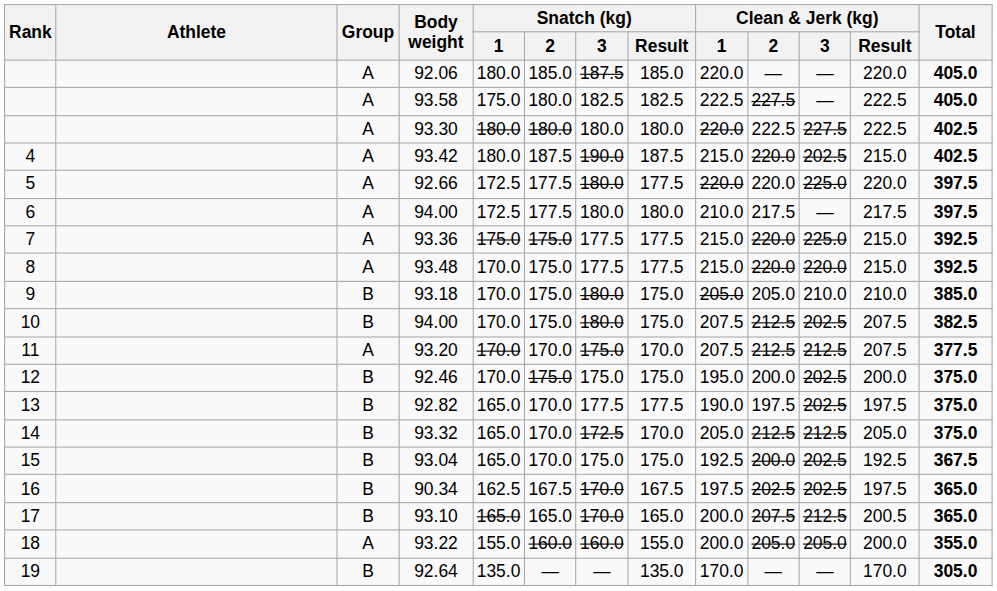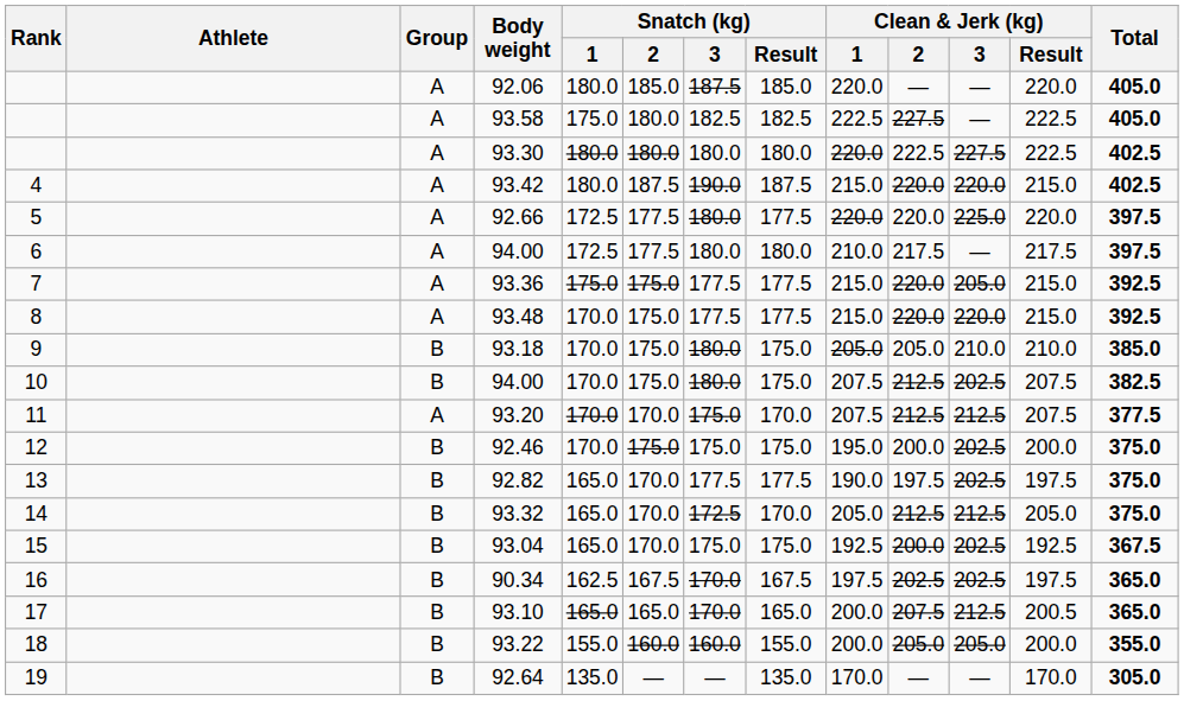 <table class = "wikitable" style="text-align:center;">
 <tr>
 <th rowspan=2 width=40>Rank</th>
 <th rowspan=2 width=250>Athlete</th>
 <th rowspan=2 width=50>Group</th>
 <th rowspan=2 width=60>Body weight</th>
 <th colspan=4>Snatch (kg)</th>
 <th colspan=4>Clean & Jerk (kg)</th>
 <th rowspan=2 width=60>Total</th>
 </tr>
 <tr>
 <th width=40>1</th>
 <th width=40>2</th>
 <th width=40>3</th>
 <th width=55>Result</th>
 <th width=40>1</th>
 <th width=40>2</th>
 <th width=40>3</th>
 <th width=55>Result</th>
 </tr>
 <tr>
 <td></td>
 <td align=left></td>
 <td>A</td>
 <td>92.06</td>
 <td>180.0</td>
 <td>185.0</td>
 <td><s>187.5</s></td>
 <td>185.0</td>
 <td>220.0</td>
 <td>—</td>
 <td>—</td>
 <td>220.0</td>
 <td><strong>405.0 </strong></td>
 </tr>
 <tr>
 <td></td>
 <td align=left></td>
 <td>A</td>
 <td>93.58</td>
 <td>175.0</td>
 <td>180.0</td>
 <td>182.5</td>
 <td>182.5</td>
 <td>222.5</td>
 <td><s>227.5</s></td>
 <td>—</td>
 <td>222.5</td>
 <td><strong>405.0 </strong></td>
 </tr>
 <tr>
 <td></td>
 <td align=left></td>
 <td>A</td>
 <td>93.30</td>
 <td><s>180.0</s></td>
 <td><s>180.0</s></td>
 <td>180.0</td>
 <td>180.0</td>
 <td><s>220.0</s></td>
 <td>222.5</td>
 <td><s>227.5</s></td>
 <td>222.5</td>
 <td><strong>402.5 </strong></td>
 </tr>
 <tr>
 <td>4</td>
 <td align=left></td>
 <td>A</td>
 <td>93.42</td>
 <td>180.0</td>
 <td>187.5</td>
 <td><s>190.0</s></td>
 <td>187.5</td>
 <td>215.0</td>
 <td><s>220.0</s></td>
-<td><s>202.5</s></td>
+<td><s>220.0</s></td>
 <td>215.0</td>
 <td><strong>402.5 </strong></td>
 </tr>
 <tr>
 <td>5</td>
 <td align=left></td>
 <td>A</td>
 <td>92.66</td>
 <td>172.5</td>
 <td>177.5</td>
 <td><s>180.0</s></td>
 <td>177.5</td>
 <td><s>220.0</s></td>
 <td>220.0</td>
 <td><s>225.0</s></td>
 <td>220.0</td>
 <td><strong>397.5 </strong></td>
 </tr>
 <tr>
 <td>6</td>
 <td align=left></td>
 <td>A</td>
 <td>94.00</td>
 <td>172.5</td>
 <td>177.5</td>
 <td>180.0</td>
 <td>180.0</td>
 <td>210.0</td>
 <td>217.5</td>
 <td>—</td>
 <td>217.5</td>
 <td><strong>397.5 </strong></td>
 </tr>
 <tr>
 <td>7</td>
 <td align=left></td>
 <td>A</td>
 <td>93.36</td>
 <td><s>175.0</s></td>
 <td><s>175.0</s></td>
 <td>177.5</td>
 <td>177.5</td>
 <td>215.0</td>
 <td><s>220.0</s></td>
-<td><s>225.0</s></td>
+<td><s>205.0</s></td>
 <td>215.0</td>
 <td><strong>392.5 </strong></td>
 </tr>
 <tr>
 <td>8</td>
 <td align=left></td>
 <td>A</td>
 <td>93.48</td>
 <td>170.0</td>
 <td>175.0</td>
 <td>177.5</td>
 <td>177.5</td>
 <td>215.0</td>
 <td><s>220.0</s></td>
 <td><s>220.0</s></td>
 <td>215.0</td>
 <td><strong>392.5 </strong></td>
 </tr>
 <tr>
 <td>9</td>
 <td align=left></td>
 <td>B</td>
 <td>93.18</td>
 <td>170.0</td>
 <td>175.0</td>
 <td><s>180.0</s></td>
 <td>175.0</td>
 <td><s>205.0</s></td>
 <td>205.0</td>
 <td>210.0</td>
 <td>210.0</td>
 <td><strong>385.0 </strong></td>
 </tr>
 <tr>
 <td>10</td>
 <td align=left></td>
 <td>B</td>
 <td>94.00</td>
 <td>170.0</td>
 <td>175.0</td>
 <td><s>180.0</s></td>
 <td>175.0</td>
 <td>207.5</td>
 <td><s>212.5</s></td>
 <td><s>202.5</s></td>
 <td>207.5</td>
 <td><strong>382.5 </strong></td>
 </tr>
 <tr>
 <td>11</td>
 <td align=left></td>
 <td>A</td>
 <td>93.20</td>
 <td><s>170.0</s></td>
 <td>170.0</td>
 <td><s>175.0</s></td>
 <td>170.0</td>
 <td>207.5</td>
 <td><s>212.5</s></td>
 <td><s>212.5</s></td>
 <td>207.5</td>
 <td><strong>377.5 </strong></td>
 </tr>
 <tr>
 <td>12</td>
 <td align=left></td>
 <td>B</td>
 <td>92.46</td>
 <td>170.0</td>
 <td><s>175.0</s></td>
 <td>175.0</td>
 <td>175.0</td>
 <td>195.0</td>
 <td>200.0</td>
 <td><s>202.5</s></td>
 <td>200.0</td>
 <td><strong>375.0 </strong></td>
 </tr>
 <tr>
 <td>13</td>
 <td align=left></td>
 <td>B</td>
 <td>92.82</td>
 <td>165.0</td>
 <td>170.0</td>
 <td>177.5</td>
 <td>177.5</td>
 <td>190.0</td>
 <td>197.5</td>
 <td><s>202.5</s></td>
 <td>197.5</td>
 <td><strong>375.0 </strong></td>
 </tr>
 <tr>
 <td>14</td>
 <td align=left></td>
 <td>B</td>
 <td>93.32</td>
 <td>165.0</td>
 <td>170.0</td>
 <td><s>172.5</s></td>
 <td>170.0</td>
 <td>205.0</td>
 <td><s>212.5</s></td>
 <td><s>212.5</s></td>
 <td>205.0</td>
 <td><strong>375.0 </strong></td>
 </tr>
 <tr>
 <td>15</td>
 <td align=left></td>
 <td>B</td>
 <td>93.04</td>
 <td>165.0</td>
 <td>170.0</td>
 <td>175.0</td>
 <td>175.0</td>
 <td>192.5</td>
 <td><s>200.0</s></td>
 <td><s>202.5</s></td>
 <td>192.5</td>
 <td><strong>367.5 </strong></td>
 </tr>
 <tr>
 <td>16</td>
 <td align=left></td>
 <td>B</td>
 <td>90.34</td>
 <td>162.5</td>
 <td>167.5</td>
 <td><s>170.0</s></td>
 <td>167.5</td>
 <td>197.5</td>
 <td><s>202.5</s></td>
 <td><s>202.5</s></td>
 <td>197.5</td>
 <td><strong>365.0 </strong></td>
 </tr>
 <tr>
 <td>17</td>
 <td align=left></td>
 <td>B</td>
 <td>93.10</td>
 <td><s>165.0</s></td>
 <td>165.0</td>
 <td><s>170.0</s></td>
 <td>165.0</td>
 <td>200.0</td>
 <td><s>207.5</s></td>
 <td><s>212.5</s></td>
 <td>200.5</td>
 <td><strong>365.0 </strong></td>
 </tr>
 <tr>
 <td>18</td>
 <td align=left></td>
-<td>A</td>
+<td>B</td>
 <td>93.22</td>
 <td>155.0</td>
 <td><s>160.0</s></td>
 <td><s>160.0</s></td>
 <td>155.0</td>
 <td>200.0</td>
 <td><s>205.0</s></td>
 <td><s>205.0</s></td>
 <td>200.0</td>
 <td><strong>355.0 </strong></td>
 </tr>
 <tr>
 <td>19</td>
 <td align=left></td>
 <td>B</td>
 <td>92.64</td>
 <td>135.0</td>
 <td>—</td>
 <td>—</td>
 <td>135.0</td>
 <td>170.0</td>
 <td>—</td>
 <td>—</td>
 <td>170.0</td>
 <td><strong>305.0</strong></td>
 </tr>
 </table>
